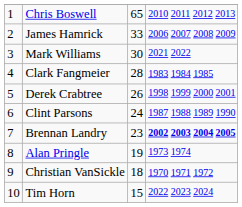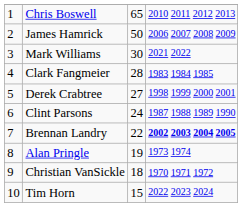 <table class="wikitable">
 <tr>
 </tr>
 <tr>
 <td>1</td>
 <td><a href='#'>Chris Boswell</a></td>
 <td>65</td>
 <td style="font-size:80%;"><a href='#'>2010</a> <a href='#'>2011</a> <a href='#'>2012</a> <a href='#'>2013</a></td>
 </tr>
 <tr>
 <td>2</td>
 <td>James Hamrick</td>
-<td>33</td>
+<td>50</td>
 <td style="font-size:80%;"><a href='#'>2006</a> <a href='#'>2007</a> <a href='#'>2008</a> <a href='#'>2009</a></td>
 </tr>
 <tr>
 <td>3</td>
 <td>Mark Williams</td>
 <td>30</td>
 <td style="font-size:80%;"><a href='#'>2021</a> <a href='#'>2022</a></td>
 </tr>
 <tr>
 <td>4</td>
 <td>Clark Fangmeier</td>
 <td>28</td>
 <td style="font-size:80%;"><a href='#'>1983</a> <a href='#'>1984</a> <a href='#'>1985</a></td>
 </tr>
 <tr>
 <td>5</td>
 <td>Derek Crabtree</td>
-<td>26</td>
+<td>27</td>
 <td style="font-size:80%;"><a href='#'>1998</a> <a href='#'>1999</a> <a href='#'>2000</a> <a href='#'>2001</a></td>
 </tr>
 <tr>
 <td>6</td>
 <td>Clint Parsons</td>
 <td>24</td>
 <td style="font-size:80%;"><a href='#'>1987</a> <a href='#'>1988</a> <a href='#'>1989</a> <a href='#'>1990</a></td>
 </tr>
 <tr>
 <td>7</td>
 <td>Brennan Landry</td>
-<td>23</td>
+<td>22</td>
 <td style="font-size:80%;"><strong><a href='#'>2002</a> <a href='#'>2003</a> <a href='#'>2004</a> <a href='#'>2005</a></strong></td>
 </tr>
 <tr>
 <td>8</td>
 <td><a href='#'>Alan Pringle</a></td>
 <td>19</td>
 <td style="font-size:80%;"><a href='#'>1973</a> <a href='#'>1974</a></td>
 </tr>
 <tr>
 <td>9</td>
 <td>Christian VanSickle</td>
 <td>18</td>
 <td style="font-size:80%;"><a href='#'>1970</a> <a href='#'>1971</a> <a href='#'>1972</a></td>
 </tr>
 <tr>
 <td>10</td>
 <td>Tim Horn</td>
 <td>15</td>
 <td style="font-size:80%;"><a href='#'>2022</a> <a href='#'>2023</a> <a href='#'>2024</a></td>
 </tr>
 </table>
